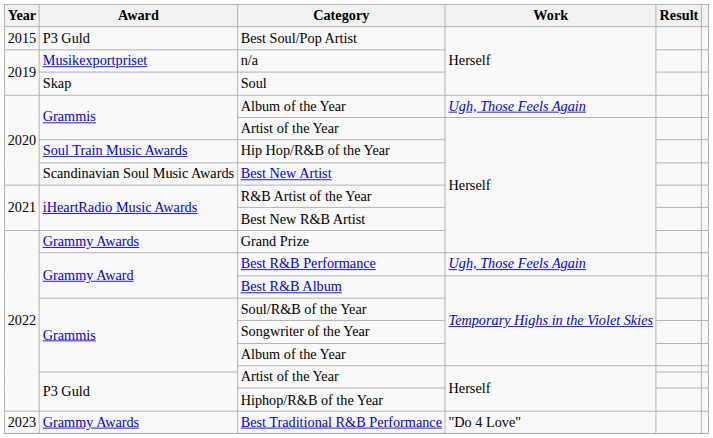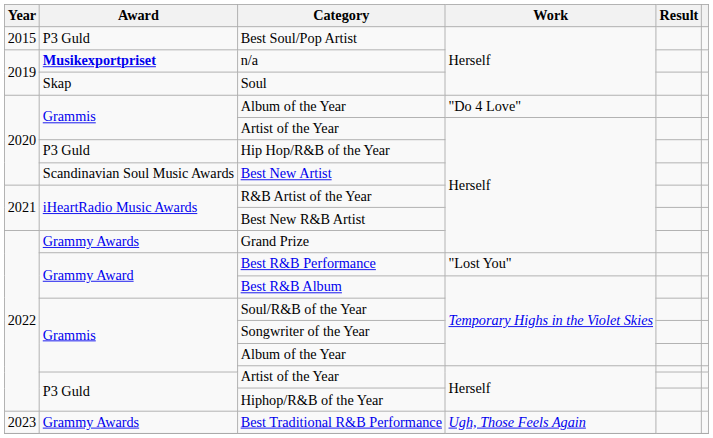 <table class="wikitable">
 <tr>
 <th style="text-align:center;">Year</th>
 <th style="text-align:center;">Award</th>
 <th style="text-align:center;">Category</th>
 <th style="text-align:center;">Work</th>
 <th style="text-align:center;">Result</th>
 <th style="text-align:center;"></th>
 </tr>
 <tr>
 <td>2015</td>
 <td>P3 Guld</td>
 <td>Best Soul/Pop Artist</td>
 <td rowspan="3">Herself</td>
 <td></td>
 <td style="text-align:center;"></td>
 </tr>
 <tr>
 <td rowspan="2">2019</td>
-<td><a href='#'>Musikexportpriset</a></td>
+<td><strong><a href='#'>Musikexportpriset</a></strong></td>
 <td>n/a</td>
 <td></td>
 <td style="text-align:center;"></td>
 </tr>
 <tr>
 <td>Skap</td>
 <td>Soul</td>
 <td></td>
 <td style="text-align:center;"></td>
 </tr>
 <tr>
 <td rowspan="4">2020</td>
 <td rowspan="2"><a href='#'>Grammis</a></td>
 <td>Album of the Year</td>
-<td><em><a href='#'>Ugh, Those Feels Again</a></em></td>
+<td>"Do 4 Love"</td>
 <td></td>
 <td style="text-align:center;"></td>
 </tr>
 <tr>
 <td>Artist of the Year</td>
 <td rowspan="6">Herself</td>
 <td></td>
 <td style="text-align:center;"></td>
 </tr>
 <tr>
-<td><a href='#'>Soul Train Music Awards</a></td>
+<td>P3 Guld</td>
 <td>Hip Hop/R&B of the Year</td>
 <td></td>
 <td style="text-align:center;"></td>
 </tr>
 <tr>
 <td>Scandinavian Soul Music Awards</td>
 <td><a href='#'>Best New Artist</a></td>
 <td></td>
 <td style="text-align:center;"></td>
 </tr>
 <tr>
 <td rowspan="2">2021</td>
 <td rowspan="2"><a href='#'>iHeartRadio Music Awards</a></td>
 <td>R&B Artist of the Year</td>
 <td></td>
 <td style="text-align:center;"></td>
 </tr>
 <tr>
 <td>Best New R&B Artist</td>
 <td></td>
 <td style="text-align:center;"></td>
 </tr>
 <tr>
 <td rowspan="9">2022</td>
 <td><a href='#'>Grammy Awards</a></td>
 <td>Grand Prize</td>
 <td></td>
 <td style="text-align:center;"></td>
 </tr>
 <tr>
 <td rowspan="2"><a href='#'>Grammy Award</a></td>
 <td><a href='#'>Best R&B Performance</a></td>
-<td><em><a href='#'>Ugh, Those Feels Again</a></em></td>
+<td>"Lost You"</td>
 <td></td>
 <td style="text-align:center;"></td>
 </tr>
 <tr>
 <td><a href='#'>Best R&B Album</a></td>
 <td rowspan="4"><em><a href='#'>Temporary Highs in the Violet Skies</a></em></td>
 <td></td>
 <td style="text-align:center;"></td>
 </tr>
 <tr>
 <td rowspan="4"><a href='#'>Grammis</a></td>
 <td>Soul/R&B of the Year</td>
 <td></td>
 <td style="text-align:center;"></td>
 </tr>
 <tr>
 <td>Songwriter of the Year</td>
 <td></td>
 <td style="text-align:center;"></td>
 </tr>
 <tr>
 <td>Album of the Year</td>
 <td></td>
 <td style="text-align:center;"></td>
 </tr>
 <tr>
 <td rowspan="2">Artist of the Year</td>
 <td rowspan="3">Herself</td>
 <td></td>
 <td style="text-align:center;"></td>
 </tr>
 <tr>
 <td rowspan="2">P3 Guld</td>
 <td></td>
 <td style="text-align:center;"></td>
 </tr>
 <tr>
 <td>Hiphop/R&B of the Year</td>
 <td></td>
 <td style="text-align:center;"></td>
 </tr>
 <tr>
 <td>2023</td>
 <td><a href='#'>Grammy Awards</a></td>
 <td><a href='#'>Best Traditional R&B Performance</a></td>
-<td>"Do 4 Love"</td>
+<td><em><a href='#'>Ugh, Those Feels Again</a></em></td>
 <td></td>
 <td style="text-align:center;"></td>
 </tr>
 <tr>
 </tr>
 </table>
